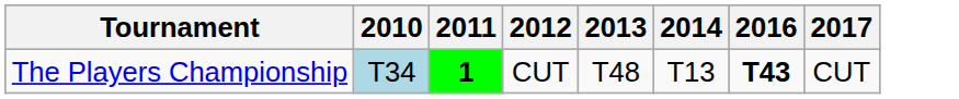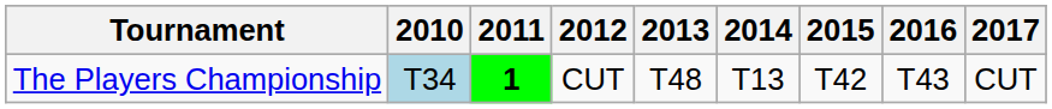 <table class="wikitable" style="font-size:95%;text-align:center;">
 <tr>
 <th>Tournament</th>
 <th>2010</th>
 <th>2011</th>
 <th>2012</th>
 <th>2013</th>
 <th>2014</th>
+<th>2015</th>
 <th>2016</th>
 <th>2017</th>
 </tr>
 <tr>
 <td align=left><a href='#'>The Players Championship</a></td>
 <td style="background: lightblue;">T34</td>
 <td style="background:lime;"><strong>1</strong></td>
 <td>CUT</td>
 <td>T48</td>
 <td>T13</td>
-<td><strong>T43</strong></td>
+<td>T42</td>
+<td>T43</td>
 <td>CUT</td>
 </tr>
 </table>
